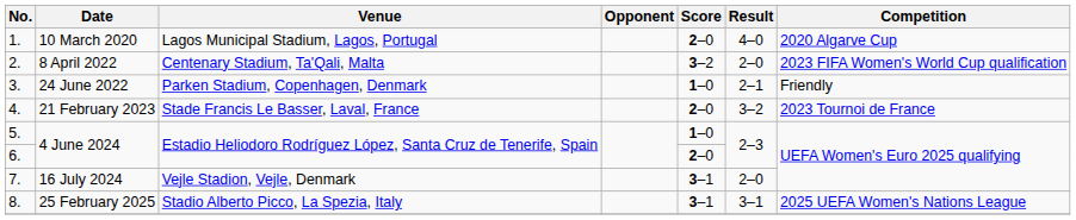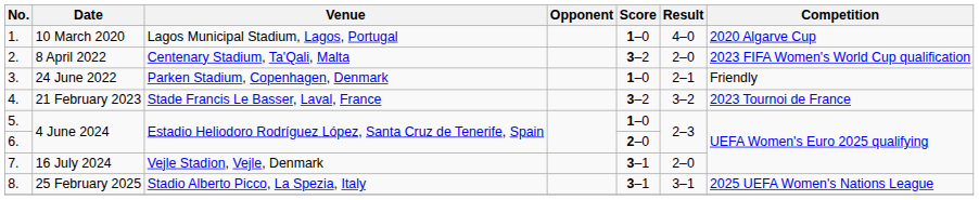 <table class="wikitable">
 <tr>
 <th>No.</th>
 <th>Date</th>
 <th>Venue</th>
 <th>Opponent</th>
 <th>Score</th>
 <th>Result</th>
 <th>Competition</th>
 </tr>
 <tr>
 <td>1.</td>
 <td>10 March 2020</td>
 <td>Lagos Municipal Stadium, <a href='#'>Lagos</a>, <a href='#'>Portugal</a></td>
 <td></td>
-<td align=center><strong>2</strong>–0</td>
+<td align=center><strong>1</strong>–0</td>
 <td align=center>4–0</td>
 <td><a href='#'>2020 Algarve Cup</a></td>
 </tr>
 <tr>
 <td>2.</td>
 <td>8 April 2022</td>
 <td><a href='#'>Centenary Stadium</a>, <a href='#'>Ta'Qali</a>, <a href='#'>Malta</a></td>
 <td></td>
 <td align=center><strong>3</strong>–2</td>
 <td align=center>2–0</td>
 <td><a href='#'>2023 FIFA Women's World Cup qualification</a></td>
 </tr>
 <tr>
 <td>3.</td>
 <td>24 June 2022</td>
 <td><a href='#'>Parken Stadium</a>, <a href='#'>Copenhagen</a>, <a href='#'>Denmark</a></td>
 <td></td>
 <td align=center><strong>1</strong>–0</td>
 <td align=center>2–1</td>
 <td>Friendly</td>
 </tr>
 <tr>
 <td>4.</td>
 <td>21 February 2023</td>
 <td><a href='#'>Stade Francis Le Basser</a>, <a href='#'>Laval</a>, <a href='#'>France</a></td>
 <td></td>
-<td align=center><strong>2</strong>–0</td>
+<td align=center><strong>3</strong>–2</td>
 <td align=center>3–2</td>
 <td><a href='#'>2023 Tournoi de France</a></td>
 </tr>
 <tr>
 <td>5.</td>
 <td rowspan=2>4 June 2024</td>
 <td rowspan=2><a href='#'>Estadio Heliodoro Rodríguez López</a>, <a href='#'>Santa Cruz de Tenerife</a>, <a href='#'>Spain</a></td>
 <td rowspan=2></td>
 <td align=center><strong>1</strong>–0</td>
 <td rowspan=2 align=center>2–3</td>
 <td rowspan=3><a href='#'>UEFA Women's Euro 2025 qualifying</a></td>
 </tr>
 <tr>
 <td>6.</td>
 <td align=center><strong>2</strong>–0</td>
 </tr>
 <tr>
 <td>7.</td>
 <td>16 July 2024</td>
 <td><a href='#'>Vejle Stadion</a>, <a href='#'>Vejle</a>, Denmark</td>
 <td></td>
 <td align=center><strong>3</strong>–1</td>
 <td align=center>2–0</td>
 </tr>
 <tr>
 <td>8.</td>
 <td>25 February 2025</td>
 <td><a href='#'>Stadio Alberto Picco</a>, <a href='#'>La Spezia</a>, <a href='#'>Italy</a></td>
 <td></td>
 <td align=center><strong>3</strong>–1</td>
 <td align=center>3–1</td>
 <td><a href='#'>2025 UEFA Women's Nations League</a></td>
 </tr>
 <tr>
 </tr>
 </table>
